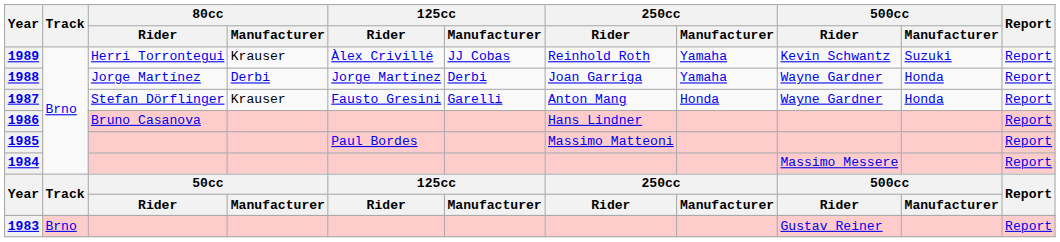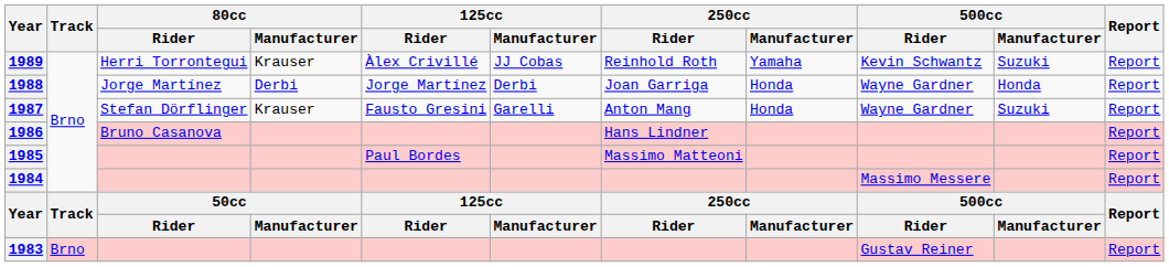 <table class="wikitable" style="font-size: 95%;">
 <tr>
 <th rowspan=2>Year</th>
 <th rowspan=2>Track</th>
 <th colspan=2>80cc</th>
 <th colspan=2>125cc</th>
 <th colspan=2>250cc</th>
 <th colspan=2>500cc</th>
 <th rowspan=2>Report</th>
 </tr>
 <tr>
 <th>Rider</th>
 <th>Manufacturer</th>
 <th>Rider</th>
 <th>Manufacturer</th>
 <th>Rider</th>
 <th>Manufacturer</th>
 <th>Rider</th>
 <th>Manufacturer</th>
 </tr>
 <tr>
 <th><a href='#'>1989</a></th>
 <td rowspan="6"><a href='#'>Brno</a></td>
 <td> <a href='#'>Herri Torrontegui</a></td>
 <td>Krauser</td>
 <td> <a href='#'>Àlex Crivillé</a></td>
 <td><a href='#'>JJ Cobas</a></td>
 <td> <a href='#'>Reinhold Roth</a></td>
 <td><a href='#'>Yamaha</a></td>
 <td> <a href='#'>Kevin Schwantz</a></td>
 <td><a href='#'>Suzuki</a></td>
 <td><a href='#'>Report</a></td>
 </tr>
 <tr>
 <th><a href='#'>1988</a></th>
 <td> <a href='#'>Jorge Martínez</a></td>
 <td><a href='#'>Derbi</a></td>
 <td> <a href='#'>Jorge Martínez</a></td>
 <td><a href='#'>Derbi</a></td>
 <td> <a href='#'>Joan Garriga</a></td>
-<td><a href='#'>Yamaha</a></td>
+<td><a href='#'>Honda</a></td>
 <td> <a href='#'>Wayne Gardner</a></td>
 <td><a href='#'>Honda</a></td>
 <td><a href='#'>Report</a></td>
 </tr>
 <tr>
 <th><a href='#'>1987</a></th>
 <td> <a href='#'>Stefan Dörflinger</a></td>
 <td>Krauser</td>
 <td> <a href='#'>Fausto Gresini</a></td>
 <td><a href='#'>Garelli</a></td>
 <td> <a href='#'>Anton Mang</a></td>
 <td><a href='#'>Honda</a></td>
 <td> <a href='#'>Wayne Gardner</a></td>
-<td><a href='#'>Honda</a></td>
+<td><a href='#'>Suzuki</a></td>
 <td><a href='#'>Report</a></td>
 </tr>
 <tr style="background-color:#ffcccc">
 <th><a href='#'>1986</a></th>
 <td> <a href='#'>Bruno Casanova</a></td>
 <td></td>
 <td></td>
 <td></td>
 <td> <a href='#'>Hans Lindner</a></td>
 <td></td>
 <td></td>
 <td></td>
 <td><a href='#'>Report</a></td>
 </tr>
 <tr style="background-color:#ffcccc">
 <th><a href='#'>1985</a></th>
 <td></td>
 <td></td>
 <td> <a href='#'>Paul Bordes</a></td>
 <td></td>
 <td> <a href='#'>Massimo Matteoni</a></td>
 <td></td>
 <td></td>
 <td></td>
 <td><a href='#'>Report</a></td>
 </tr>
 <tr style="background-color:#ffcccc">
 <th><a href='#'>1984</a></th>
 <td></td>
 <td></td>
 <td></td>
 <td></td>
 <td></td>
 <td></td>
 <td> <a href='#'>Massimo Messere</a></td>
 <td></td>
 <td><a href='#'>Report</a></td>
 </tr>
 <tr>
 <th rowspan=2>Year</th>
 <th rowspan=2>Track</th>
 <th colspan=2>50cc</th>
 <th colspan=2>125cc</th>
 <th colspan=2>250cc</th>
 <th colspan=2>500cc</th>
 <th rowspan=2>Report</th>
 </tr>
 <tr>
 <th>Rider</th>
 <th>Manufacturer</th>
 <th>Rider</th>
 <th>Manufacturer</th>
 <th>Rider</th>
 <th>Manufacturer</th>
 <th>Rider</th>
 <th>Manufacturer</th>
 </tr>
 <tr>
 </tr>
 <tr style="background-color:#ffcccc">
 <th><a href='#'>1983</a></th>
 <td><a href='#'>Brno</a></td>
 <td></td>
 <td></td>
 <td></td>
 <td></td>
 <td></td>
 <td></td>
 <td> <a href='#'>Gustav Reiner</a></td>
 <td></td>
 <td><a href='#'>Report</a></td>
 </tr>
 </table>
